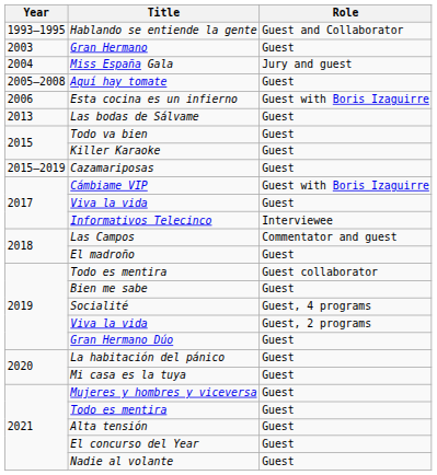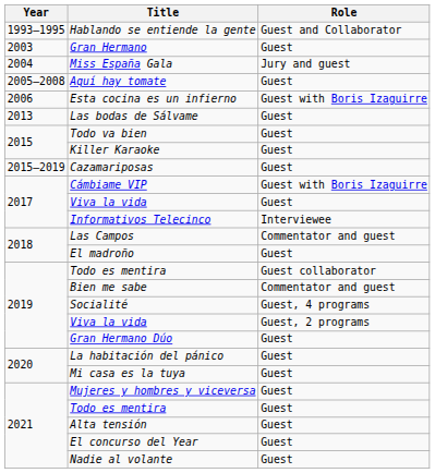 <table class="wikitable" style="font-size:95%;">
 <tr>
 <th>Year</th>
 <th>Title</th>
 <th>Role</th>
 </tr>
 <tr>
 <td>1993–1995</td>
 <td><em>Hablando se entiende la gente</em></td>
 <td>Guest and Collaborator</td>
 </tr>
 <tr>
 <td>2003</td>
 <td><em><a href='#'>Gran Hermano</a></em></td>
 <td>Guest</td>
 </tr>
 <tr>
 <td>2004</td>
 <td><em><a href='#'>Miss España</a> Gala</em></td>
 <td>Jury and guest</td>
 </tr>
 <tr>
 <td>2005–2008</td>
 <td><em><a href='#'>Aquí hay tomate</a></em></td>
 <td>Guest</td>
 </tr>
 <tr>
 <td>2006</td>
 <td><em>Esta cocina es un infierno</em></td>
 <td>Guest with <a href='#'>Boris Izaguirre</a></td>
 </tr>
 <tr>
 <td>2013</td>
 <td><em>Las bodas de Sálvame</em></td>
 <td>Guest</td>
 </tr>
 <tr>
 <td rowspan="2">2015</td>
 <td><em>Todo va bien</em></td>
 <td>Guest</td>
 </tr>
 <tr>
 <td><em>Killer Karaoke</em></td>
 <td>Guest</td>
 </tr>
 <tr>
 <td>2015–2019</td>
 <td><em>Cazamariposas</em></td>
 <td>Guest</td>
 </tr>
 <tr>
 <td rowspan="3">2017</td>
 <td><em><a href='#'>Cámbiame VIP</a></em></td>
 <td>Guest with <a href='#'>Boris Izaguirre</a></td>
 </tr>
 <tr>
 <td><em><a href='#'>Viva la vida</a></em></td>
 <td>Guest</td>
 </tr>
 <tr>
 <td><em><a href='#'>Informativos Telecinco</a></em></td>
 <td>Interviewee</td>
 </tr>
 <tr>
 <td rowspan="2">2018</td>
 <td><em>Las Campos</em></td>
 <td>Commentator and guest</td>
 </tr>
 <tr>
 <td><em>El madroño</em></td>
 <td>Guest</td>
 </tr>
 <tr>
 <td rowspan="5">2019</td>
 <td><em>Todo es mentira</em></td>
 <td>Guest collaborator</td>
 </tr>
 <tr>
 <td><em>Bien me sabe</em></td>
-<td>Guest</td>
+<td>Commentator and guest</td>
 </tr>
 <tr>
 <td><em>Socialité</em></td>
 <td>Guest, 4 programs</td>
 </tr>
 <tr>
 <td><em><a href='#'>Viva la vida</a></em></td>
 <td>Guest, 2 programs</td>
 </tr>
 <tr>
 <td><em><a href='#'>Gran Hermano Dúo</a></em></td>
 <td>Guest</td>
 </tr>
 <tr>
 <td rowspan="2">2020</td>
 <td><em>La habitación del pánico</em></td>
 <td>Guest</td>
 </tr>
 <tr>
 <td><em>Mi casa es la tuya</em></td>
 <td>Guest</td>
 </tr>
 <tr>
 <td rowspan="5">2021</td>
 <td><em><a href='#'>Mujeres y hombres y viceversa</a></em></td>
 <td>Guest</td>
 </tr>
 <tr>
 <td><em><a href='#'>Todo es mentira</a></em></td>
 <td>Guest</td>
 </tr>
 <tr>
 <td><em>Alta tensión</em></td>
 <td>Guest</td>
 </tr>
 <tr>
 <td><em>El concurso del Year</em></td>
 <td>Guest</td>
 </tr>
 <tr>
 <td><em>Nadie al volante</em></td>
 <td>Guest</td>
 </tr>
 </table>
